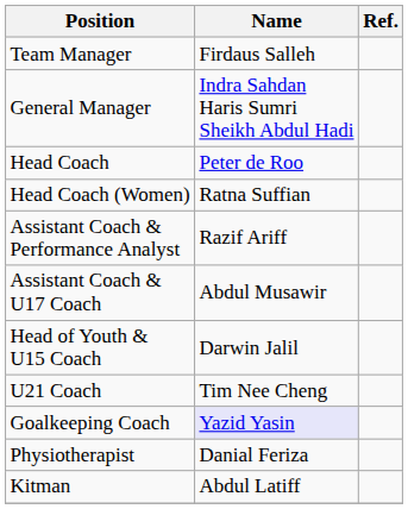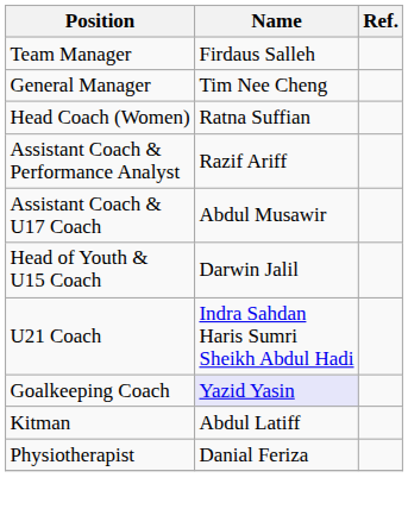 <table class="wikitable">
 <tr>
 <th>Position</th>
 <th>Name</th>
 <th>Ref.</th>
 </tr>
 <tr>
 <td>Team Manager</td>
 <td> Firdaus Salleh</td>
 <td></td>
 </tr>
 <tr>
 <td>General Manager</td>
-<td> <a href='#'>Indra Sahdan</a> <br>  Haris Sumri <br>  <a href='#'>Sheikh Abdul Hadi</a></td>
-<td></td>
-</tr>
-<tr>
-<td>Head Coach</td>
-<td> <a href='#'>Peter de Roo</a></td>
+<td>Tim Nee Cheng</td>
 <td></td>
 </tr>
 <tr>
 <td>Head Coach (Women)</td>
 <td> Ratna Suffian</td>
 <td></td>
 </tr>
 <tr>
 <td>Assistant Coach & <br> Performance Analyst</td>
 <td> Razif Ariff</td>
 <td></td>
 </tr>
 <tr>
 <td>Assistant Coach & <br> U17 Coach</td>
 <td> Abdul Musawir</td>
 <td></td>
 </tr>
 <tr>
 <td>Head of Youth & <br> U15 Coach</td>
 <td> Darwin Jalil</td>
 <td></td>
 </tr>
 <tr>
 <td>U21 Coach</td>
-<td>Tim Nee Cheng</td>
+<td> <a href='#'>Indra Sahdan</a> <br>  Haris Sumri <br>  <a href='#'>Sheikh Abdul Hadi</a></td>
 <td></td>
 </tr>
 <tr>
 <td>Goalkeeping Coach</td>
 <td style="background: lavender;"> <a href='#'>Yazid Yasin</a></td>
 <td></td>
 </tr>
 <tr>
+<td>Kitman</td>
+<td> Abdul Latiff</td>
+<td></td>
+</tr>
+<tr>
 <td>Physiotherapist</td>
 <td> Danial Feriza</td>
 <td></td>
 </tr>
 <tr>
-<td>Kitman</td>
-<td> Abdul Latiff</td>
-<td></td>
-</tr>
-<tr>
 </tr>
 </table>
